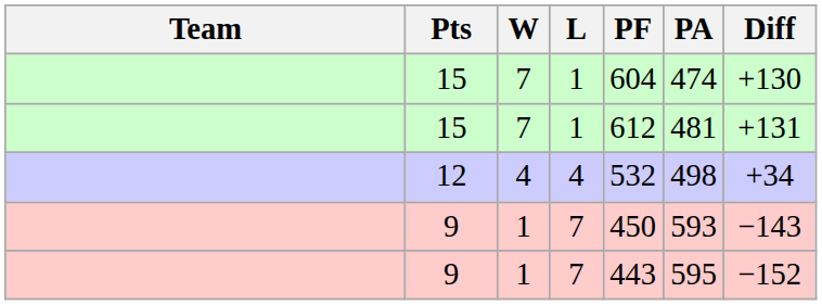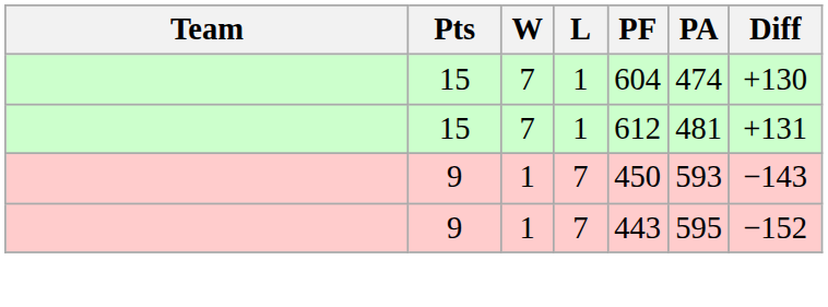 <table class=wikitable style="text-align:center">
 <tr>
 <th width=200>Team</th>
 <th width=40>Pts</th>
 <th width=20>W</th>
 <th width=20>L</th>
 <th width=20>PF</th>
 <th width=20>PA</th>
 <th width=40>Diff</th>
 </tr>
 <tr bgcolor=#ccffcc>
 <td align=left><strong></strong></td>
 <td>15</td>
 <td>7</td>
 <td>1</td>
 <td>604</td>
 <td>474</td>
 <td>+130</td>
 </tr>
 <tr bgcolor=#ccffcc>
 <td align=left><strong></strong></td>
 <td>15</td>
 <td>7</td>
 <td>1</td>
 <td>612</td>
 <td>481</td>
 <td>+131</td>
 </tr>
-<tr bgcolor=#ccccff>
-<td align=left></td>
-<td>12</td>
-<td>4</td>
-<td>4</td>
-<td>532</td>
-<td>498</td>
-<td>+34</td>
-</tr>
 <tr bgcolor=ffcccc>
 <td align=left></td>
 <td>9</td>
 <td>1</td>
 <td>7</td>
 <td>450</td>
 <td>593</td>
 <td>−143</td>
 </tr>
 <tr bgcolor=ffcccc>
 <td align=left></td>
 <td>9</td>
 <td>1</td>
 <td>7</td>
 <td>443</td>
 <td>595</td>
 <td>−152</td>
 </tr>
 </table>
